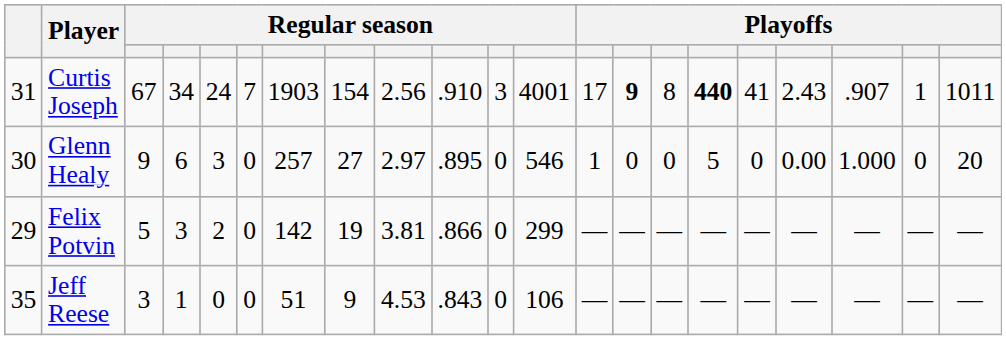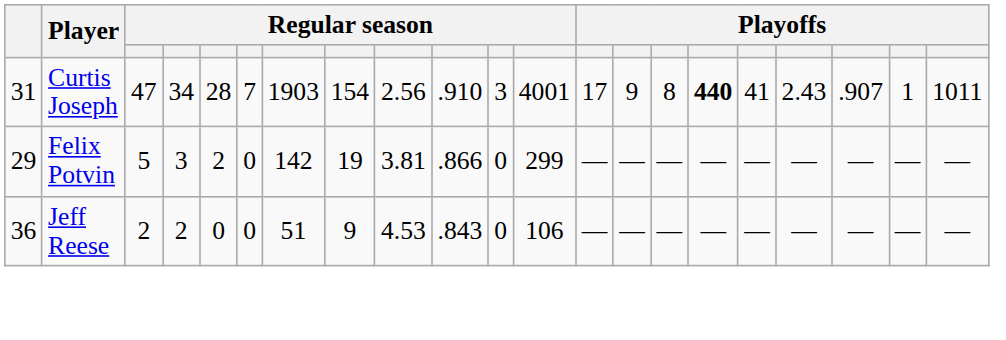 <table class="wikitable plainrowheaders" style="text-align:center;">
 <tr>
 <th scope="col" rowspan="2"></th>
 <th scope="col" rowspan="2">Player</th>
 <th scope=colgroup colspan=10>Regular season</th>
 <th scope=colgroup colspan=9>Playoffs</th>
 </tr>
 <tr>
 <th scope="col"></th>
 <th scope="col"></th>
 <th scope="col"></th>
 <th scope="col"></th>
 <th scope="col"></th>
 <th scope="col"></th>
 <th scope="col"></th>
 <th scope="col"></th>
 <th scope="col"></th>
 <th scope="col"></th>
 <th scope="col"></th>
 <th scope="col"></th>
 <th scope="col"></th>
 <th scope="col"></th>
 <th scope="col"></th>
 <th scope="col"></th>
 <th scope="col"></th>
 <th scope="col"></th>
 <th scope="col"></th>
 </tr>
 <tr>
 <td scope="row">31</td>
 <td align="left"><a href='#'>Curtis Joseph</a></td>
-<td>67</td>
+<td>47</td>
 <td>34</td>
-<td>24</td>
+<td>28</td>
 <td>7</td>
 <td>1903</td>
 <td>154</td>
 <td>2.56</td>
 <td>.910</td>
 <td>3</td>
 <td>4001</td>
 <td>17</td>
-<td><strong>9</strong></td>
+<td>9</td>
 <td>8</td>
 <td><strong>440</strong></td>
 <td>41</td>
 <td>2.43</td>
 <td>.907</td>
 <td>1</td>
 <td>1011</td>
-</tr>
-<tr>
-<td scope="row">30</td>
-<td align="left"><a href='#'>Glenn Healy</a></td>
-<td>9</td>
-<td>6</td>
-<td>3</td>
-<td>0</td>
-<td>257</td>
-<td>27</td>
-<td>2.97</td>
-<td>.895</td>
-<td>0</td>
-<td>546</td>
-<td>1</td>
-<td>0</td>
-<td>0</td>
-<td>5</td>
-<td>0</td>
-<td>0.00</td>
-<td>1.000</td>
-<td>0</td>
-<td>20</td>
 </tr>
 <tr>
 <td scope="row">29</td>
 <td align="left"><a href='#'>Felix Potvin</a></td>
 <td>5</td>
 <td>3</td>
 <td>2</td>
 <td>0</td>
 <td>142</td>
 <td>19</td>
 <td>3.81</td>
 <td>.866</td>
 <td>0</td>
 <td>299</td>
 <td>—</td>
 <td>—</td>
 <td>—</td>
 <td>—</td>
 <td>—</td>
 <td>—</td>
 <td>—</td>
 <td>—</td>
 <td>—</td>
 </tr>
 <tr>
-<td scope="row">35</td>
+<td scope="row">36</td>
 <td align="left"><a href='#'>Jeff Reese</a></td>
-<td>3</td>
-<td>1</td>
+<td>2</td>
+<td>2</td>
 <td>0</td>
 <td>0</td>
 <td>51</td>
 <td>9</td>
 <td>4.53</td>
 <td>.843</td>
 <td>0</td>
 <td>106</td>
 <td>—</td>
 <td>—</td>
 <td>—</td>
 <td>—</td>
 <td>—</td>
 <td>—</td>
 <td>—</td>
 <td>—</td>
 <td>—</td>
 </tr>
 </table>
